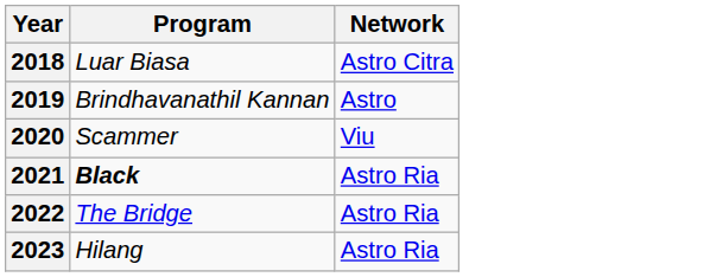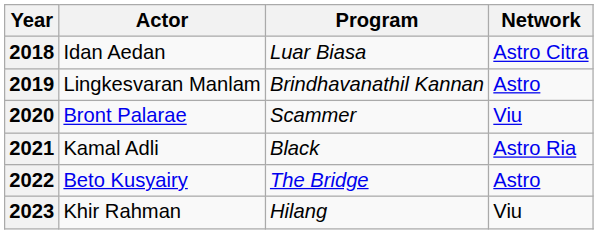 <table class="wikitable plainrowheaders">
 <tr>
 <th>Year</th>
+<th>Actor</th>
 <th>Program</th>
 <th>Network</th>
 </tr>
 <tr>
 <th scope="row">2018</th>
+<td>Idan Aedan</td>
 <td><em>Luar Biasa</em></td>
 <td><a href='#'>Astro Citra</a></td>
 </tr>
 <tr>
 <th scope="row">2019</th>
+<td>Lingkesvaran Manlam</td>
 <td><em>Brindhavanathil Kannan</em></td>
 <td><a href='#'>Astro</a></td>
 </tr>
 <tr>
 <th scope="row">2020</th>
+<td><a href='#'>Bront Palarae</a></td>
 <td><em>Scammer</em></td>
 <td><a href='#'>Viu</a></td>
 </tr>
 <tr>
 <th scope="row">2021</th>
-<td><strong><em>Black</em></strong></td>
+<td>Kamal Adli</td>
+<td><em>Black</em></td>
 <td><a href='#'>Astro Ria</a></td>
 </tr>
 <tr>
 <th scope="row">2022</th>
+<td><a href='#'>Beto Kusyairy</a></td>
 <td><em><a href='#'>The Bridge</a></em></td>
-<td><a href='#'>Astro Ria</a></td>
+<td><a href='#'>Astro</a></td>
 </tr>
 <tr>
 <th scope="row">2023</th>
+<td>Khir Rahman</td>
 <td><em>Hilang</em></td>
-<td><a href='#'>Astro Ria</a></td>
+<td>Viu</td>
 </tr>
 </table>
